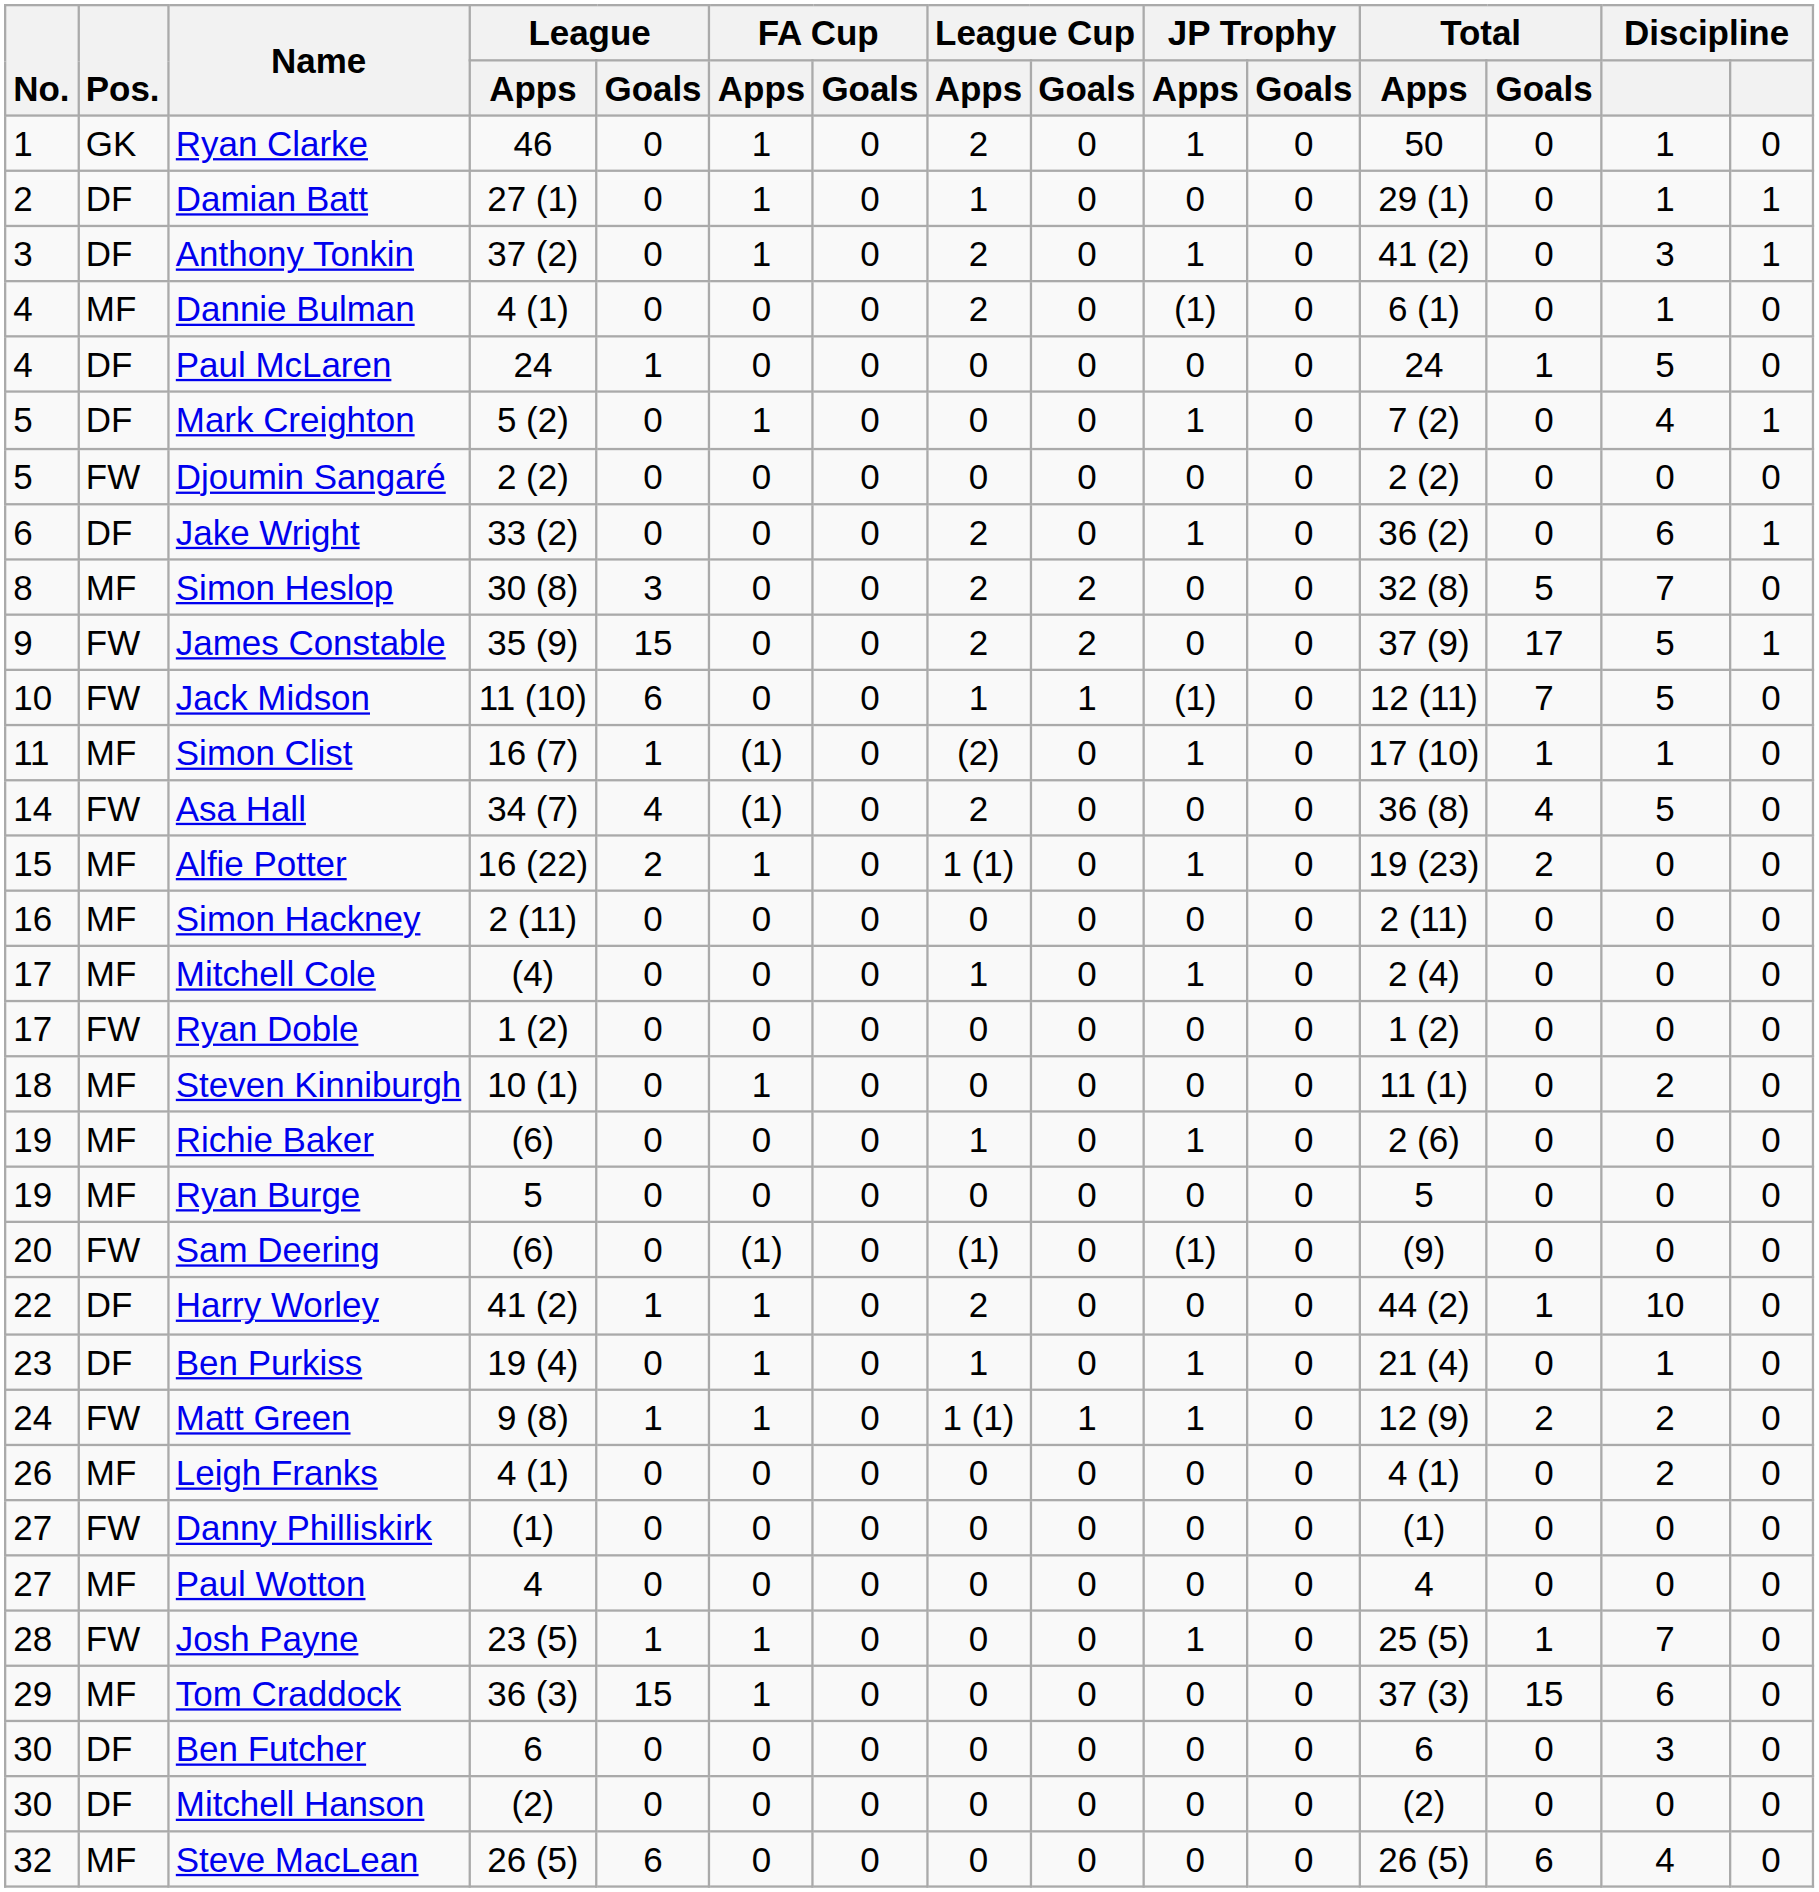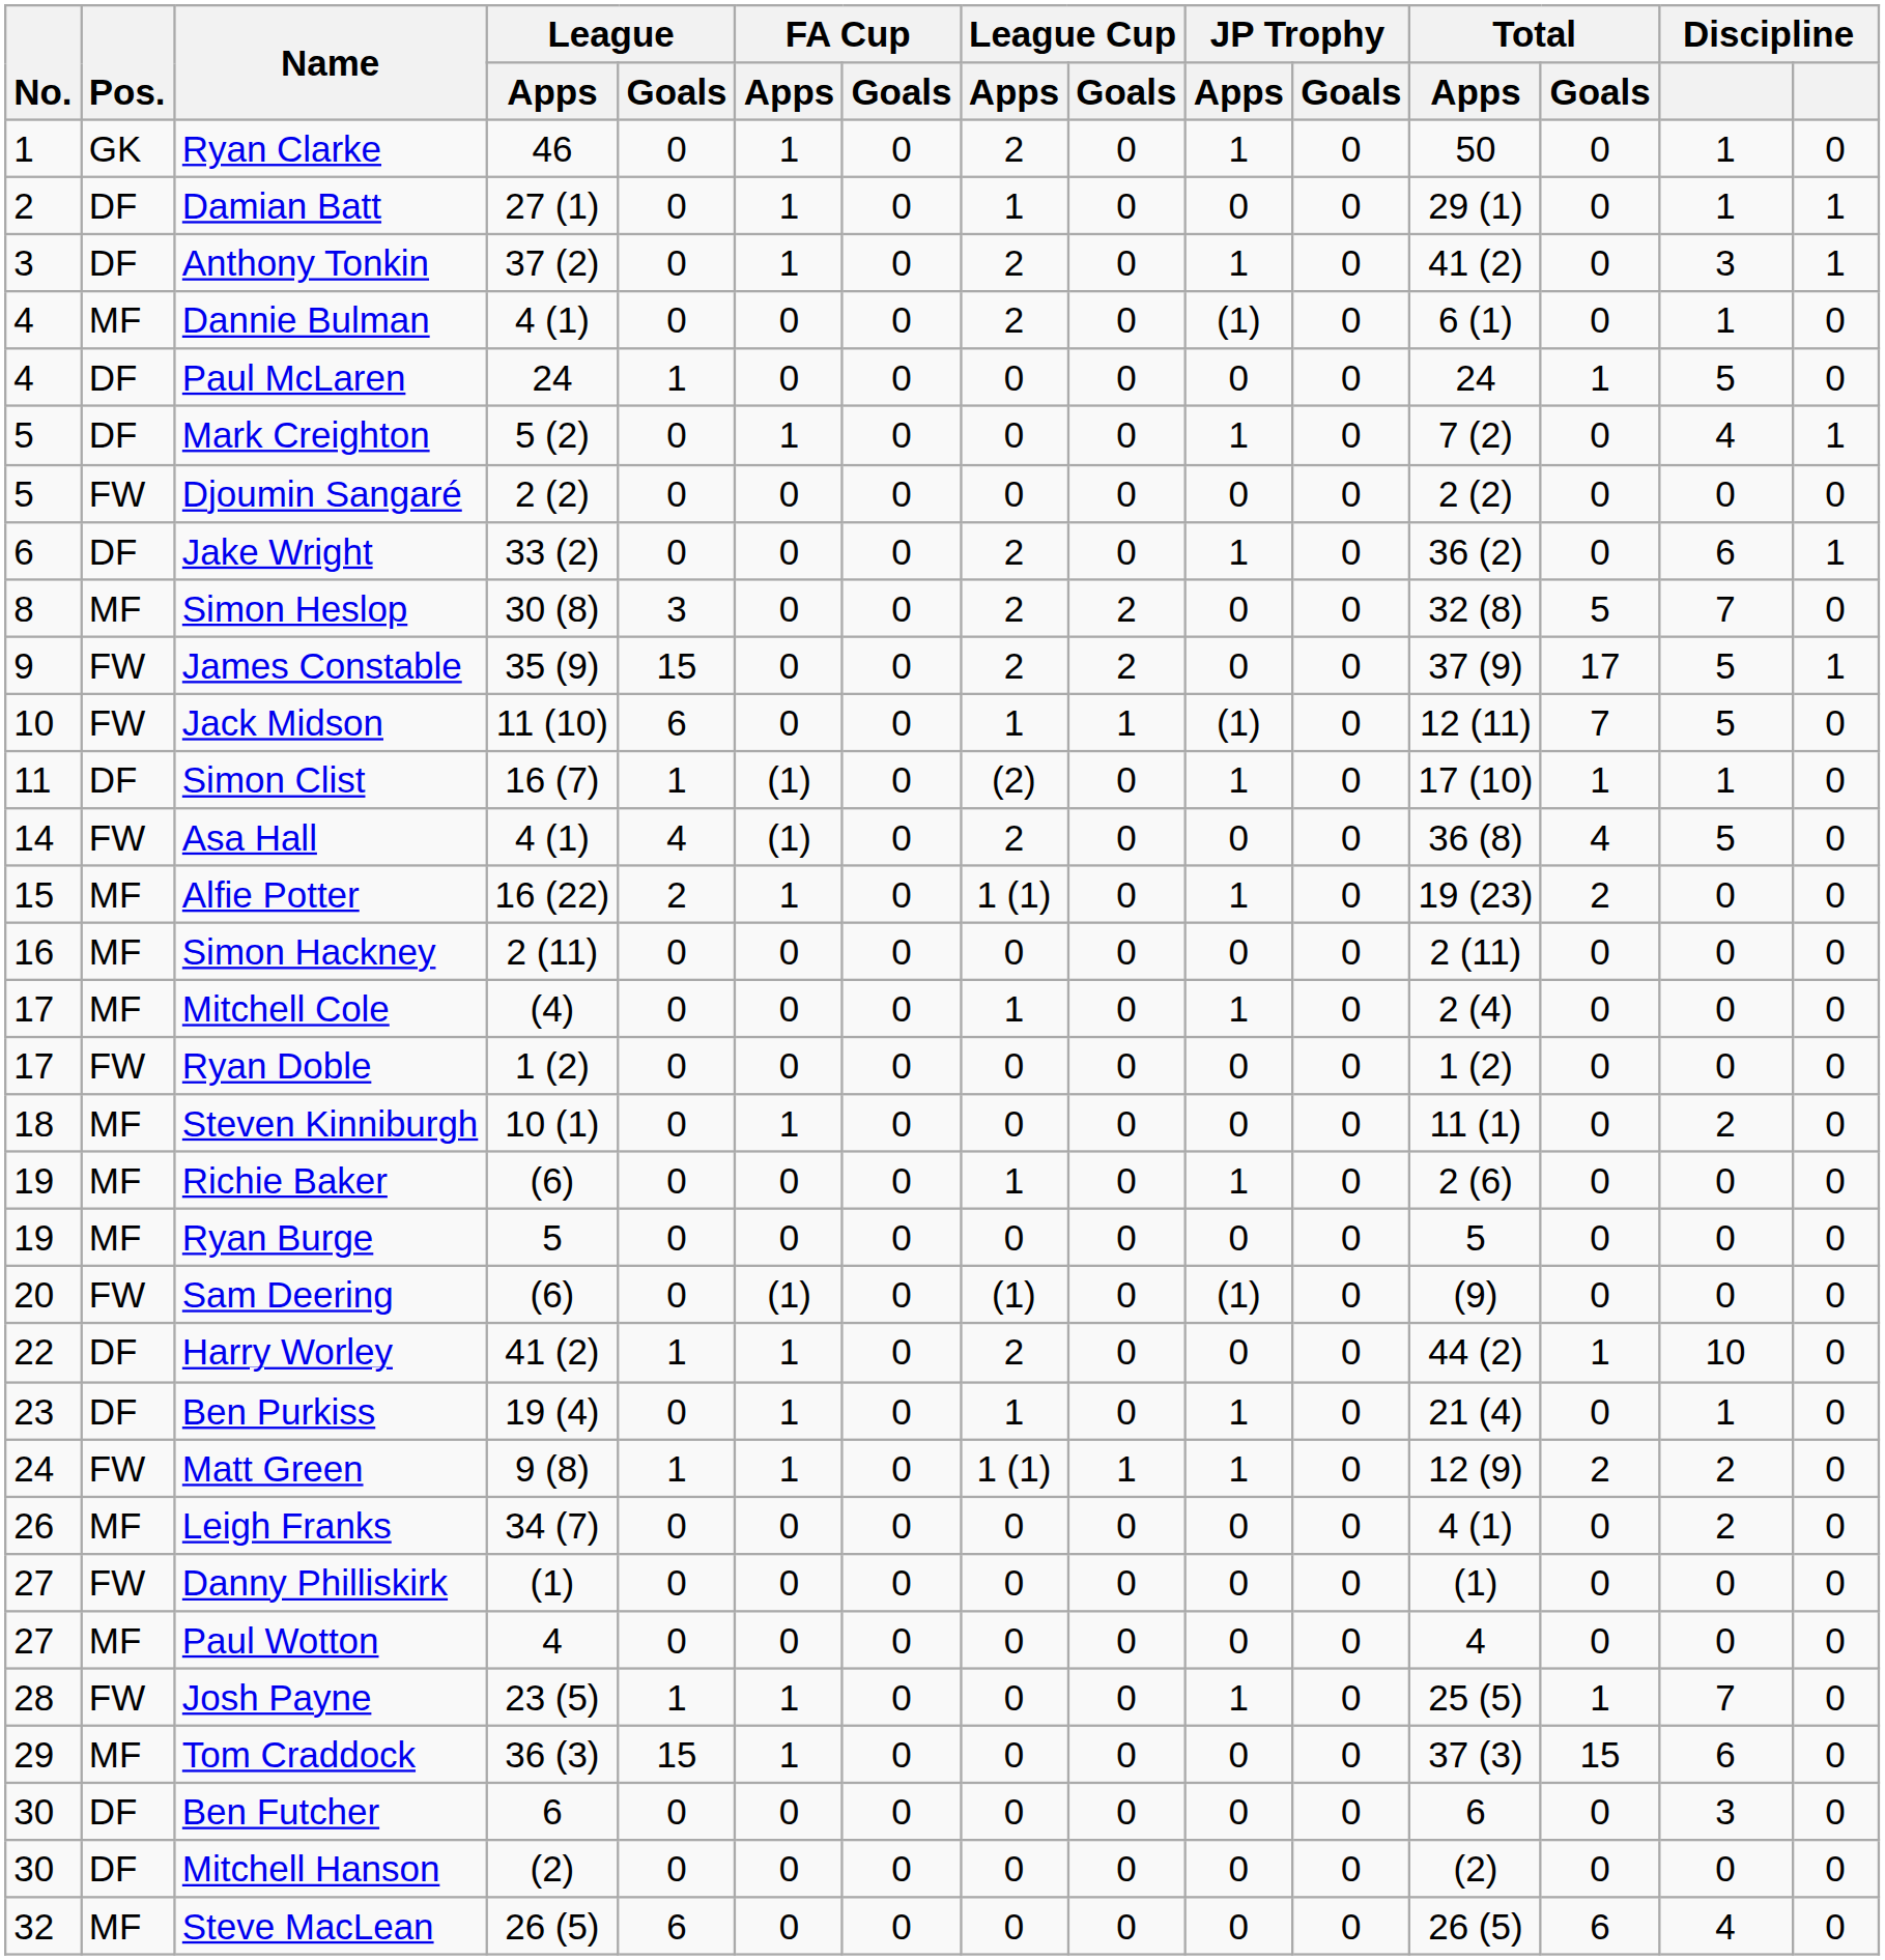 <table class="wikitable" style="text-align:center; font-size:95%;">
 <tr>
 <th rowspan="2" style="vertical-align:bottom;">No.</th>
 <th rowspan="2" style="vertical-align:bottom;">Pos.</th>
 <th rowspan="2">Name</th>
 <th colspan="2" style="width:85px;">League</th>
 <th colspan="2" style="width:85px;">FA Cup</th>
 <th colspan="2" style="width:85px;">League Cup</th>
 <th colspan="2" style="width:85px;">JP Trophy</th>
 <th colspan="2" style="width:85px;">Total</th>
 <th colspan="2" style="width:85px;">Discipline</th>
 </tr>
 <tr>
 <th>Apps</th>
 <th>Goals</th>
 <th>Apps</th>
 <th>Goals</th>
 <th>Apps</th>
 <th>Goals</th>
 <th>Apps</th>
 <th>Goals</th>
 <th>Apps</th>
 <th>Goals</th>
 <th></th>
 <th></th>
 </tr>
 <tr>
 <td align="left">1</td>
 <td align="left">GK</td>
 <td align="left"><a href='#'>Ryan Clarke</a></td>
 <td>46</td>
 <td>0</td>
 <td>1</td>
 <td>0</td>
 <td>2</td>
 <td>0</td>
 <td>1</td>
 <td>0</td>
 <td>50</td>
 <td>0</td>
 <td>1</td>
 <td>0</td>
 </tr>
 <tr>
 <td align="left">2</td>
 <td align="left">DF</td>
 <td align="left"><a href='#'>Damian Batt</a></td>
 <td>27 (1)</td>
 <td>0</td>
 <td>1</td>
 <td>0</td>
 <td>1</td>
 <td>0</td>
 <td>0</td>
 <td>0</td>
 <td>29 (1)</td>
 <td>0</td>
 <td>1</td>
 <td>1</td>
 </tr>
 <tr>
 <td align="left">3</td>
 <td align="left">DF</td>
 <td align="left"><a href='#'>Anthony Tonkin</a></td>
 <td>37 (2)</td>
 <td>0</td>
 <td>1</td>
 <td>0</td>
 <td>2</td>
 <td>0</td>
 <td>1</td>
 <td>0</td>
 <td>41 (2)</td>
 <td>0</td>
 <td>3</td>
 <td>1</td>
 </tr>
 <tr>
 <td align="left">4</td>
 <td align="left">MF</td>
 <td align="left"><a href='#'>Dannie Bulman</a></td>
 <td>4 (1)</td>
 <td>0</td>
 <td>0</td>
 <td>0</td>
 <td>2</td>
 <td>0</td>
 <td>(1)</td>
 <td>0</td>
 <td>6 (1)</td>
 <td>0</td>
 <td>1</td>
 <td>0</td>
 </tr>
 <tr>
 <td align="left">4</td>
 <td align="left">DF</td>
 <td align="left"><a href='#'>Paul McLaren</a></td>
 <td>24</td>
 <td>1</td>
 <td>0</td>
 <td>0</td>
 <td>0</td>
 <td>0</td>
 <td>0</td>
 <td>0</td>
 <td>24</td>
 <td>1</td>
 <td>5</td>
 <td>0</td>
 </tr>
 <tr>
 <td align="left">5</td>
 <td align="left">DF</td>
 <td align="left"><a href='#'>Mark Creighton</a></td>
 <td>5 (2)</td>
 <td>0</td>
 <td>1</td>
 <td>0</td>
 <td>0</td>
 <td>0</td>
 <td>1</td>
 <td>0</td>
 <td>7 (2)</td>
 <td>0</td>
 <td>4</td>
 <td>1</td>
 </tr>
 <tr>
 <td align="left">5</td>
 <td align="left">FW</td>
 <td align="left"><a href='#'>Djoumin Sangaré</a></td>
 <td>2 (2)</td>
 <td>0</td>
 <td>0</td>
 <td>0</td>
 <td>0</td>
 <td>0</td>
 <td>0</td>
 <td>0</td>
 <td>2 (2)</td>
 <td>0</td>
 <td>0</td>
 <td>0</td>
 </tr>
 <tr>
 <td align="left">6</td>
 <td align="left">DF</td>
 <td align="left"><a href='#'>Jake Wright</a></td>
 <td>33 (2)</td>
 <td>0</td>
 <td>0</td>
 <td>0</td>
 <td>2</td>
 <td>0</td>
 <td>1</td>
 <td>0</td>
 <td>36 (2)</td>
 <td>0</td>
 <td>6</td>
 <td>1</td>
 </tr>
 <tr>
 <td align="left">8</td>
 <td align="left">MF</td>
 <td align="left"><a href='#'>Simon Heslop</a></td>
 <td>30 (8)</td>
 <td>3</td>
 <td>0</td>
 <td>0</td>
 <td>2</td>
 <td>2</td>
 <td>0</td>
 <td>0</td>
 <td>32 (8)</td>
 <td>5</td>
 <td>7</td>
 <td>0</td>
 </tr>
 <tr>
 <td align="left">9</td>
 <td align="left">FW</td>
 <td align="left"><a href='#'>James Constable</a></td>
 <td>35 (9)</td>
 <td>15</td>
 <td>0</td>
 <td>0</td>
 <td>2</td>
 <td>2</td>
 <td>0</td>
 <td>0</td>
 <td>37 (9)</td>
 <td>17</td>
 <td>5</td>
 <td>1</td>
 </tr>
 <tr>
 <td align="left">10</td>
 <td align="left">FW</td>
 <td align="left"><a href='#'>Jack Midson</a></td>
 <td>11 (10)</td>
 <td>6</td>
 <td>0</td>
 <td>0</td>
 <td>1</td>
 <td>1</td>
 <td>(1)</td>
 <td>0</td>
 <td>12 (11)</td>
 <td>7</td>
 <td>5</td>
 <td>0</td>
 </tr>
 <tr>
 <td align="left">11</td>
-<td align="left">MF</td>
+<td align="left">DF</td>
 <td align="left"><a href='#'>Simon Clist</a></td>
 <td>16 (7)</td>
 <td>1</td>
 <td>(1)</td>
 <td>0</td>
 <td>(2)</td>
 <td>0</td>
 <td>1</td>
 <td>0</td>
 <td>17 (10)</td>
 <td>1</td>
 <td>1</td>
 <td>0</td>
 </tr>
 <tr>
 <td align="left">14</td>
 <td align="left">FW</td>
 <td align="left"><a href='#'>Asa Hall</a></td>
-<td>34 (7)</td>
+<td>4 (1)</td>
 <td>4</td>
 <td>(1)</td>
 <td>0</td>
 <td>2</td>
 <td>0</td>
 <td>0</td>
 <td>0</td>
 <td>36 (8)</td>
 <td>4</td>
 <td>5</td>
 <td>0</td>
 </tr>
 <tr>
 <td align="left">15</td>
 <td align="left">MF</td>
 <td align="left"><a href='#'>Alfie Potter</a></td>
 <td>16 (22)</td>
 <td>2</td>
 <td>1</td>
 <td>0</td>
 <td>1 (1)</td>
 <td>0</td>
 <td>1</td>
 <td>0</td>
 <td>19 (23)</td>
 <td>2</td>
 <td>0</td>
 <td>0</td>
 </tr>
 <tr>
 <td align="left">16</td>
 <td align="left">MF</td>
 <td align="left"><a href='#'>Simon Hackney</a></td>
 <td>2 (11)</td>
 <td>0</td>
 <td>0</td>
 <td>0</td>
 <td>0</td>
 <td>0</td>
 <td>0</td>
 <td>0</td>
 <td>2 (11)</td>
 <td>0</td>
 <td>0</td>
 <td>0</td>
 </tr>
 <tr>
 <td align="left">17</td>
 <td align="left">MF</td>
 <td align="left"><a href='#'>Mitchell Cole</a></td>
 <td>(4)</td>
 <td>0</td>
 <td>0</td>
 <td>0</td>
 <td>1</td>
 <td>0</td>
 <td>1</td>
 <td>0</td>
 <td>2 (4)</td>
 <td>0</td>
 <td>0</td>
 <td>0</td>
 </tr>
 <tr>
 <td align="left">17</td>
 <td align="left">FW</td>
 <td align="left"><a href='#'>Ryan Doble</a></td>
 <td>1 (2)</td>
 <td>0</td>
 <td>0</td>
 <td>0</td>
 <td>0</td>
 <td>0</td>
 <td>0</td>
 <td>0</td>
 <td>1 (2)</td>
 <td>0</td>
 <td>0</td>
 <td>0</td>
 </tr>
 <tr>
 <td align="left">18</td>
 <td align="left">MF</td>
 <td align="left"><a href='#'>Steven Kinniburgh</a></td>
 <td>10 (1)</td>
 <td>0</td>
 <td>1</td>
 <td>0</td>
 <td>0</td>
 <td>0</td>
 <td>0</td>
 <td>0</td>
 <td>11 (1)</td>
 <td>0</td>
 <td>2</td>
 <td>0</td>
 </tr>
 <tr>
 <td align="left">19</td>
 <td align="left">MF</td>
 <td align="left"><a href='#'>Richie Baker</a></td>
 <td>(6)</td>
 <td>0</td>
 <td>0</td>
 <td>0</td>
 <td>1</td>
 <td>0</td>
 <td>1</td>
 <td>0</td>
 <td>2 (6)</td>
 <td>0</td>
 <td>0</td>
 <td>0</td>
 </tr>
 <tr>
 <td align="left">19</td>
 <td align="left">MF</td>
 <td align="left"><a href='#'>Ryan Burge</a></td>
 <td>5</td>
 <td>0</td>
 <td>0</td>
 <td>0</td>
 <td>0</td>
 <td>0</td>
 <td>0</td>
 <td>0</td>
 <td>5</td>
 <td>0</td>
 <td>0</td>
 <td>0</td>
 </tr>
 <tr>
 <td align="left">20</td>
 <td align="left">FW</td>
 <td align="left"><a href='#'>Sam Deering</a></td>
 <td>(6)</td>
 <td>0</td>
 <td>(1)</td>
 <td>0</td>
 <td>(1)</td>
 <td>0</td>
 <td>(1)</td>
 <td>0</td>
 <td>(9)</td>
 <td>0</td>
 <td>0</td>
 <td>0</td>
 </tr>
 <tr>
 <td align="left">22</td>
 <td align="left">DF</td>
 <td align="left"><a href='#'>Harry Worley</a></td>
 <td>41 (2)</td>
 <td>1</td>
 <td>1</td>
 <td>0</td>
 <td>2</td>
 <td>0</td>
 <td>0</td>
 <td>0</td>
 <td>44 (2)</td>
 <td>1</td>
 <td>10</td>
 <td>0</td>
 </tr>
 <tr>
 <td align="left">23</td>
 <td align="left">DF</td>
 <td align="left"><a href='#'>Ben Purkiss</a></td>
 <td>19 (4)</td>
 <td>0</td>
 <td>1</td>
 <td>0</td>
 <td>1</td>
 <td>0</td>
 <td>1</td>
 <td>0</td>
 <td>21 (4)</td>
 <td>0</td>
 <td>1</td>
 <td>0</td>
 </tr>
 <tr>
 <td align="left">24</td>
 <td align="left">FW</td>
 <td align="left"><a href='#'>Matt Green</a></td>
 <td>9 (8)</td>
 <td>1</td>
 <td>1</td>
 <td>0</td>
 <td>1 (1)</td>
 <td>1</td>
 <td>1</td>
 <td>0</td>
 <td>12 (9)</td>
 <td>2</td>
 <td>2</td>
 <td>0</td>
 </tr>
 <tr>
 <td align="left">26</td>
 <td align="left">MF</td>
 <td align="left"><a href='#'>Leigh Franks</a></td>
-<td>4 (1)</td>
+<td>34 (7)</td>
 <td>0</td>
 <td>0</td>
 <td>0</td>
 <td>0</td>
 <td>0</td>
 <td>0</td>
 <td>0</td>
 <td>4 (1)</td>
 <td>0</td>
 <td>2</td>
 <td>0</td>
 </tr>
 <tr>
 <td align="left">27</td>
 <td align="left">FW</td>
 <td align="left"><a href='#'>Danny Philliskirk</a></td>
 <td>(1)</td>
 <td>0</td>
 <td>0</td>
 <td>0</td>
 <td>0</td>
 <td>0</td>
 <td>0</td>
 <td>0</td>
 <td>(1)</td>
 <td>0</td>
 <td>0</td>
 <td>0</td>
 </tr>
 <tr>
 <td align="left">27</td>
 <td align="left">MF</td>
 <td align="left"><a href='#'>Paul Wotton</a></td>
 <td>4</td>
 <td>0</td>
 <td>0</td>
 <td>0</td>
 <td>0</td>
 <td>0</td>
 <td>0</td>
 <td>0</td>
 <td>4</td>
 <td>0</td>
 <td>0</td>
 <td>0</td>
 </tr>
 <tr>
 <td align="left">28</td>
 <td align="left">FW</td>
 <td align="left"><a href='#'>Josh Payne</a></td>
 <td>23 (5)</td>
 <td>1</td>
 <td>1</td>
 <td>0</td>
 <td>0</td>
 <td>0</td>
 <td>1</td>
 <td>0</td>
 <td>25 (5)</td>
 <td>1</td>
 <td>7</td>
 <td>0</td>
 </tr>
 <tr>
 <td align="left">29</td>
 <td align="left">MF</td>
 <td align="left"><a href='#'>Tom Craddock</a></td>
 <td>36 (3)</td>
 <td>15</td>
 <td>1</td>
 <td>0</td>
 <td>0</td>
 <td>0</td>
 <td>0</td>
 <td>0</td>
 <td>37 (3)</td>
 <td>15</td>
 <td>6</td>
 <td>0</td>
 </tr>
 <tr>
 <td align="left">30</td>
 <td align="left">DF</td>
 <td align="left"><a href='#'>Ben Futcher</a></td>
 <td>6</td>
 <td>0</td>
 <td>0</td>
 <td>0</td>
 <td>0</td>
 <td>0</td>
 <td>0</td>
 <td>0</td>
 <td>6</td>
 <td>0</td>
 <td>3</td>
 <td>0</td>
 </tr>
 <tr>
 <td align="left">30</td>
 <td align="left">DF</td>
 <td align="left"><a href='#'>Mitchell Hanson</a></td>
 <td>(2)</td>
 <td>0</td>
 <td>0</td>
 <td>0</td>
 <td>0</td>
 <td>0</td>
 <td>0</td>
 <td>0</td>
 <td>(2)</td>
 <td>0</td>
 <td>0</td>
 <td>0</td>
 </tr>
 <tr>
 <td align="left">32</td>
 <td align="left">MF</td>
 <td align="left"><a href='#'>Steve MacLean</a></td>
 <td>26 (5)</td>
 <td>6</td>
 <td>0</td>
 <td>0</td>
 <td>0</td>
 <td>0</td>
 <td>0</td>
 <td>0</td>
 <td>26 (5)</td>
 <td>6</td>
 <td>4</td>
 <td>0</td>
 </tr>
 </table>
